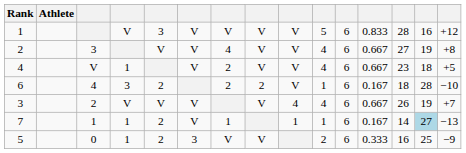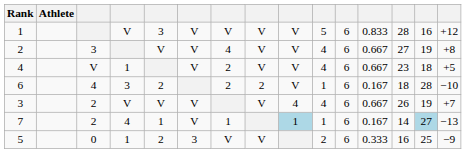 <table class="wikitable" style="text-align:center">
 <tr>
 <th width=30>Rank</th>
 <th>Athlete</th>
 <th width="40"></th>
 <th width="40"></th>
 <th width="40"></th>
 <th width="40"></th>
 <th width="40"></th>
 <th width="40"></th>
 <th width="40"></th>
 <th width="25"></th>
 <th width="25"></th>
 <th width="40"></th>
 <th width="25"></th>
 <th width="25"></th>
 <th width="25"></th>
 </tr>
 <tr>
 <td>1</td>
 <td align=left></td>
 <th></th>
 <td>V</td>
 <td>3</td>
 <td>V</td>
 <td>V</td>
 <td>V</td>
 <td>V</td>
 <td>5</td>
 <td>6</td>
 <td>0.833</td>
 <td>28</td>
 <td>16</td>
 <td>+12</td>
 </tr>
 <tr>
 <td>2</td>
 <td align=left></td>
 <td>3</td>
 <th></th>
 <td>V</td>
 <td>V</td>
 <td>4</td>
 <td>V</td>
 <td>V</td>
 <td>4</td>
 <td>6</td>
 <td>0.667</td>
 <td>27</td>
 <td>19</td>
 <td>+8</td>
 </tr>
 <tr>
 <td>4</td>
 <td align=left></td>
 <td>V</td>
 <td>1</td>
 <th></th>
 <td>V</td>
 <td>2</td>
 <td>V</td>
 <td>V</td>
 <td>4</td>
 <td>6</td>
 <td>0.667</td>
 <td>23</td>
 <td>18</td>
 <td>+5</td>
 </tr>
 <tr>
 <td>6</td>
 <td align=left></td>
 <td>4</td>
 <td>3</td>
 <td>2</td>
 <th></th>
 <td>2</td>
 <td>2</td>
 <td>V</td>
 <td>1</td>
 <td>6</td>
 <td>0.167</td>
 <td>18</td>
 <td>28</td>
 <td>−10</td>
 </tr>
 <tr>
 <td>3</td>
 <td align=left></td>
 <td>2</td>
 <td>V</td>
 <td>V</td>
 <td>V</td>
 <th></th>
 <td>V</td>
 <td>4</td>
 <td>4</td>
 <td>6</td>
 <td>0.667</td>
 <td>26</td>
 <td>19</td>
 <td>+7</td>
 </tr>
 <tr>
 <td>7</td>
 <td align=left></td>
+<td>2</td>
+<td>4</td>
 <td>1</td>
-<td>1</td>
-<td>2</td>
 <td>V</td>
 <td>1</td>
 <th></th>
-<td>1</td>
+<td style="background: lightblue;">1</td>
 <td>1</td>
 <td>6</td>
 <td>0.167</td>
 <td>14</td>
 <td style="background: lightblue;">27</td>
 <td>−13</td>
 </tr>
 <tr>
 <td>5</td>
 <td align=left></td>
 <td>0</td>
 <td>1</td>
 <td>2</td>
 <td>3</td>
 <td>V</td>
 <td>V</td>
 <th></th>
 <td>2</td>
 <td>6</td>
 <td>0.333</td>
 <td>16</td>
 <td>25</td>
 <td>−9</td>
 </tr>
 </table>
